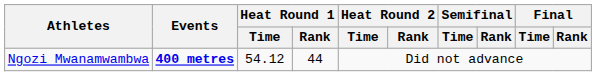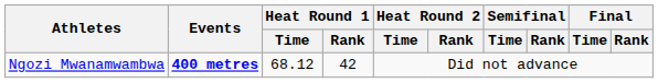 <table class=wikitable style=font-size:90%>
 <tr>
 <th rowspan=2>Athletes</th>
 <th rowspan=2>Events</th>
 <th colspan=2>Heat Round 1</th>
 <th colspan=2>Heat Round 2</th>
 <th colspan=2>Semifinal</th>
 <th colspan=2>Final</th>
 </tr>
 <tr>
 <th>Time</th>
 <th>Rank</th>
 <th>Time</th>
 <th>Rank</th>
 <th>Time</th>
 <th>Rank</th>
 <th>Time</th>
 <th>Rank</th>
 </tr>
 <tr>
 <td><a href='#'>Ngozi Mwanamwambwa</a></td>
 <td><strong><a href='#'>400 metres</a></strong></td>
-<td align=center>54.12</td>
-<td align=center>44</td>
+<td align=center>68.12</td>
+<td align=center>42</td>
 <td align=center colspan=6>Did not advance</td>
 </tr>
 </table>
